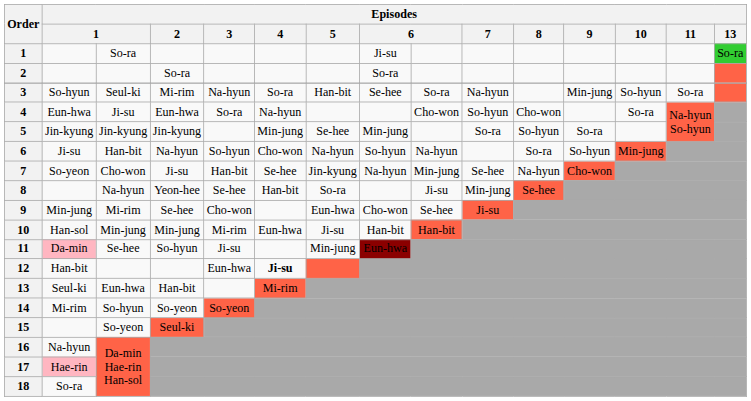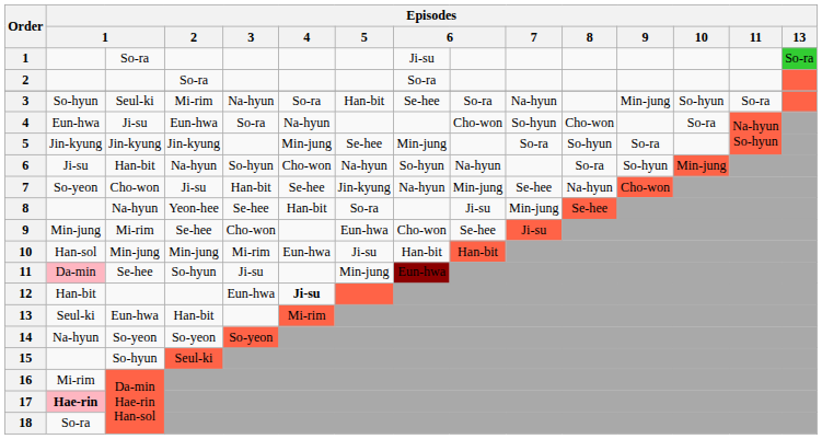 <table class="wikitable" style="text-align:center; font-size:92%">
 <tr>
 <th rowspan=2>Order</th>
 <th colspan=14>Episodes</th>
 </tr>
 <tr>
 <th colspan="2">1</th>
 <th>2</th>
 <th>3</th>
 <th>4</th>
 <th>5</th>
 <th colspan="2">6</th>
 <th>7</th>
 <th>8</th>
 <th>9</th>
 <th>10</th>
 <th>11</th>
 <th>13</th>
 </tr>
 <tr>
 <th>1</th>
 <td></td>
 <td>So-ra</td>
 <td></td>
 <td></td>
 <td></td>
 <td></td>
 <td>Ji-su</td>
 <td></td>
 <td></td>
 <td></td>
 <td></td>
 <td></td>
 <td></td>
 <td style="background:limegreen;">So-ra</td>
 </tr>
 <tr>
 <th>2</th>
 <td></td>
 <td></td>
 <td>So-ra</td>
 <td></td>
 <td></td>
 <td></td>
 <td>So-ra</td>
 <td></td>
 <td></td>
 <td></td>
 <td></td>
 <td></td>
 <td></td>
 <td style="background:tomato;"></td>
 </tr>
 <tr>
 </tr>
 <tr>
 <th>3</th>
 <td>So-hyun</td>
 <td>Seul-ki</td>
 <td>Mi-rim</td>
 <td>Na-hyun</td>
 <td>So-ra</td>
 <td>Han-bit</td>
 <td>Se-hee</td>
 <td>So-ra</td>
 <td>Na-hyun</td>
 <td></td>
 <td>Min-jung</td>
 <td>So-hyun</td>
 <td>So-ra</td>
 <td style="background:tomato;"></td>
 </tr>
 <tr>
 <th>4</th>
 <td>Eun-hwa</td>
 <td>Ji-su</td>
 <td>Eun-hwa</td>
 <td>So-ra</td>
 <td>Na-hyun</td>
 <td></td>
 <td></td>
 <td>Cho-won</td>
 <td>So-hyun</td>
 <td>Cho-won</td>
 <td></td>
 <td>So-ra</td>
 <td rowspan="2" style="background:tomato;">Na-hyun<br>So-hyun</td>
 <td style="background:darkgray;" colspan="1"></td>
 </tr>
 <tr>
 <th>5</th>
 <td>Jin-kyung</td>
 <td>Jin-kyung</td>
 <td>Jin-kyung</td>
 <td></td>
 <td>Min-jung</td>
 <td>Se-hee</td>
 <td>Min-jung</td>
 <td></td>
 <td>So-ra</td>
 <td>So-hyun</td>
 <td>So-ra</td>
 <td></td>
 <td style="background:darkgray;" colspan="1"></td>
 </tr>
 <tr>
 <th>6</th>
 <td>Ji-su</td>
 <td>Han-bit</td>
 <td>Na-hyun</td>
 <td>So-hyun</td>
 <td>Cho-won</td>
 <td>Na-hyun</td>
 <td>So-hyun</td>
 <td>Na-hyun</td>
 <td></td>
 <td>So-ra</td>
 <td>So-hyun</td>
 <td style="background:tomato;">Min-jung</td>
 <td style="background:darkgray;" colspan="3"></td>
 </tr>
 <tr>
 <th>7</th>
 <td>So-yeon</td>
 <td>Cho-won</td>
 <td>Ji-su</td>
 <td>Han-bit</td>
 <td>Se-hee</td>
 <td>Jin-kyung</td>
 <td>Na-hyun</td>
 <td>Min-jung</td>
 <td>Se-hee</td>
 <td>Na-hyun</td>
 <td style="background:tomato;">Cho-won</td>
 <td style="background:darkgray;" colspan="4"></td>
 </tr>
 <tr>
 <th>8</th>
 <td></td>
 <td>Na-hyun</td>
 <td>Yeon-hee</td>
 <td>Se-hee</td>
 <td>Han-bit</td>
 <td>So-ra</td>
 <td></td>
 <td>Ji-su</td>
 <td>Min-jung</td>
 <td style="background:tomato;">Se-hee</td>
 <td style="background:darkgray;" colspan="5"></td>
 </tr>
 <tr>
 <th>9</th>
 <td>Min-jung</td>
 <td>Mi-rim</td>
 <td>Se-hee</td>
 <td>Cho-won</td>
 <td></td>
 <td>Eun-hwa</td>
 <td>Cho-won</td>
 <td>Se-hee</td>
 <td style="background:tomato;">Ji-su</td>
 <td style="background:darkgray;" colspan="6"></td>
 </tr>
 <tr>
 <th>10</th>
 <td>Han-sol</td>
 <td>Min-jung</td>
 <td>Min-jung</td>
 <td>Mi-rim</td>
 <td>Eun-hwa</td>
 <td>Ji-su</td>
 <td>Han-bit</td>
 <td style="background:tomato;">Han-bit</td>
 <td style="background:darkgray;" colspan="7"></td>
 </tr>
 <tr>
 <th>11</th>
 <td style="background:lightpink">Da-min</td>
 <td>Se-hee</td>
 <td>So-hyun</td>
 <td>Ji-su</td>
 <td></td>
 <td>Min-jung</td>
 <td bgcolor="darkred"><span>Eun-hwa</span></td>
 <td style="background:darkgray;" colspan="8"></td>
 </tr>
 <tr>
 <th>12</th>
 <td>Han-bit</td>
 <td></td>
 <td></td>
 <td>Eun-hwa</td>
 <td><strong>Ji-su</strong></td>
 <td style="background:tomato;"></td>
 <td style="background:darkgray;" colspan="9"></td>
 </tr>
 <tr>
 <th>13</th>
 <td>Seul-ki</td>
 <td>Eun-hwa</td>
 <td>Han-bit</td>
 <td></td>
 <td style="background:tomato;">Mi-rim</td>
 <td style="background:darkgray;" colspan="10"></td>
 </tr>
 <tr>
 <th>14</th>
-<td>Mi-rim</td>
-<td>So-hyun</td>
+<td>Na-hyun</td>
+<td>So-yeon</td>
 <td>So-yeon</td>
 <td style="background:tomato;">So-yeon</td>
 <td style="background:darkgray;" colspan="11"></td>
 </tr>
 <tr>
 <th>15</th>
 <td></td>
-<td>So-yeon</td>
+<td>So-hyun</td>
 <td style="background:tomato;">Seul-ki</td>
 <td style="background:darkgray;" colspan="12"></td>
 </tr>
 <tr>
 <th>16</th>
-<td>Na-hyun</td>
+<td>Mi-rim</td>
 <td rowspan="3" style="background:tomato;">Da-min<br>Hae-rin<br>Han-sol</td>
 <td style="background:darkgray;" colspan="13"></td>
 </tr>
 <tr>
 <th>17</th>
-<td style="background:lightpink">Hae-rin</td>
+<td style="background:lightpink"><strong>Hae-rin</strong></td>
 <td style="background:darkgray;" colspan="12"></td>
 </tr>
 <tr>
 <th>18</th>
 <td>So-ra</td>
 <td style="background:darkgray;" colspan="12"></td>
 </tr>
 </table>
